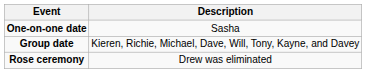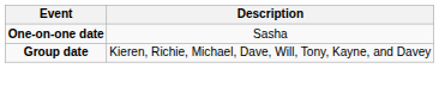 <table class="wikitable sortable" style="text-align:center;">
 <tr>
 <th>Event</th>
 <th>Description</th>
 </tr>
 <tr>
 <td><strong>One-on-one date</strong></td>
 <td>Sasha</td>
 </tr>
 <tr>
 <td><strong>Group date</strong></td>
 <td>Kieren, Richie, Michael, Dave, Will, Tony, Kayne, and Davey</td>
 </tr>
-<tr>
-<td><strong>Rose ceremony</strong></td>
-<td>Drew was eliminated</td>
-</tr>
 </table>
